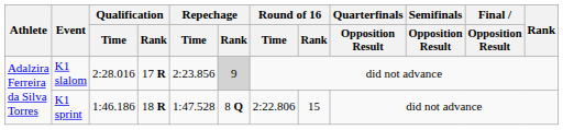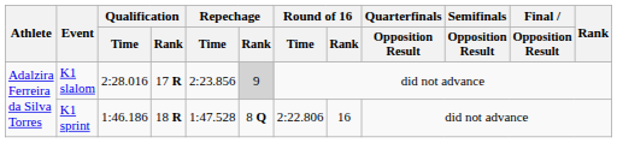 <table class="wikitable" style="font-size:90%;">
 <tr>
 <th rowspan=2>Athlete</th>
 <th rowspan=2>Event</th>
 <th colspan=2>Qualification</th>
 <th colspan=2>Repechage</th>
 <th colspan=2>Round of 16</th>
 <th>Quarterfinals</th>
 <th>Semifinals</th>
 <th>Final / </th>
 <th rowspan=2>Rank</th>
 </tr>
 <tr style="font-size:95%">
 <th>Time</th>
 <th>Rank</th>
 <th>Time</th>
 <th>Rank</th>
 <th>Time</th>
 <th>Rank</th>
 <th>Opposition <br>Result</th>
 <th>Opposition <br>Result</th>
 <th>Opposition <br>Result</th>
 </tr>
 <tr align=center>
 <td rowspan=2 align=left><a href='#'>Adalzira Ferreira da Silva Torres</a></td>
 <td align=left><a href='#'>K1 slalom</a></td>
 <td>2:28.016</td>
 <td>17 <strong>R</strong></td>
 <td>2:23.856</td>
 <td style="background: lightgrey;">9</td>
 <td colspan=6>did not advance</td>
 </tr>
 <tr align=center>
 <td align=left><a href='#'>K1 sprint</a></td>
 <td>1:46.186</td>
 <td>18 <strong>R</strong></td>
 <td>1:47.528</td>
 <td>8 <strong>Q</strong></td>
 <td>2:22.806</td>
-<td>15</td>
+<td>16</td>
 <td colspan=4>did not advance</td>
 </tr>
 </table>
